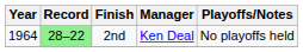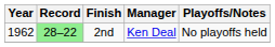 <table class="wikitable" style="text-align:center">
 <tr>
 <th>Year</th>
 <th>Record</th>
 <th>Finish</th>
 <th>Manager</th>
 <th>Playoffs/Notes</th>
 </tr>
 <tr align=center>
-<td>1964</td>
+<td>1962</td>
 <td style="background: lightgreen;">28–22</td>
 <td>2nd</td>
 <td><a href='#'>Ken Deal</a></td>
 <td>No playoffs held</td>
 </tr>
 <tr align=center>
 </tr>
 </table>
